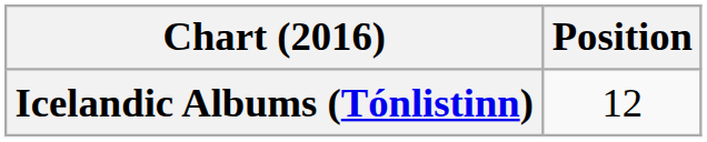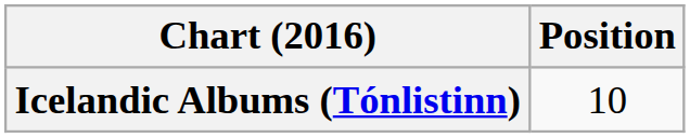 <table class="wikitable plainrowheaders" style="text-align:center;">
 <tr>
 <th>Chart (2016)</th>
 <th>Position</th>
 </tr>
 <tr>
 <th scope="row">Icelandic Albums (<a href='#'>Tónlistinn</a>)</th>
-<td>12</td>
+<td>10</td>
 </tr>
 </table>
